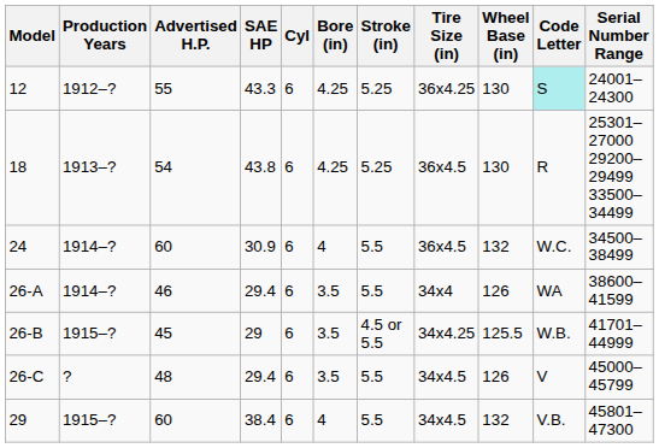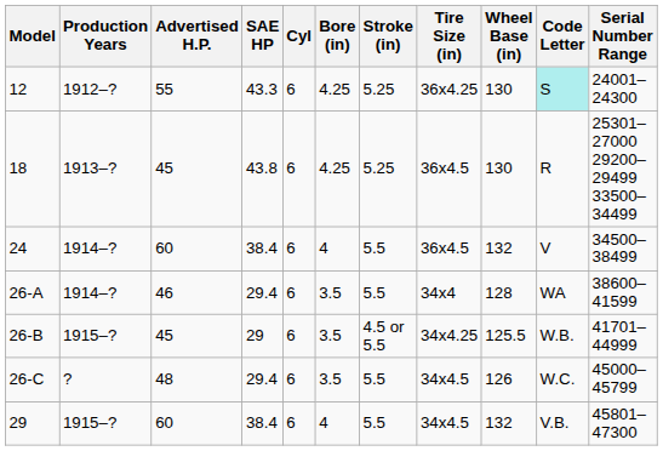 <table class="wikitable">
 <tr>
 <th>Model</th>
 <th>Production Years</th>
 <th>Advertised H.P.</th>
 <th>SAE HP</th>
 <th>Cyl</th>
 <th>Bore (in)</th>
 <th>Stroke (in)</th>
 <th>Tire Size (in)</th>
 <th>Wheel Base (in)</th>
 <th>Code Letter</th>
 <th>Serial<br>Number<br>Range</th>
 </tr>
 <tr>
 <td>12</td>
 <td>1912–?</td>
 <td>55</td>
 <td>43.3</td>
 <td>6</td>
 <td>4.25</td>
 <td>5.25</td>
 <td>36x4.25</td>
 <td>130</td>
 <td style="background: paleturquoise;">S</td>
 <td>24001–24300</td>
 </tr>
 <tr>
 <td>18</td>
 <td>1913–?</td>
-<td>54</td>
+<td>45</td>
 <td>43.8</td>
 <td>6</td>
 <td>4.25</td>
 <td>5.25</td>
 <td>36x4.5</td>
 <td>130</td>
 <td>R</td>
 <td>25301–27000<br>29200–29499<br>33500–34499</td>
 </tr>
 <tr>
 <td>24</td>
 <td>1914–?</td>
 <td>60</td>
-<td>30.9</td>
+<td>38.4</td>
 <td>6</td>
 <td>4</td>
 <td>5.5</td>
 <td>36x4.5</td>
 <td>132</td>
-<td>W.C.</td>
+<td>V</td>
 <td>34500–38499</td>
 </tr>
 <tr>
 <td>26-A</td>
 <td>1914–?</td>
 <td>46</td>
 <td>29.4</td>
 <td>6</td>
 <td>3.5</td>
 <td>5.5</td>
 <td>34x4</td>
-<td>126</td>
+<td>128</td>
 <td>WA</td>
 <td>38600–41599</td>
 </tr>
 <tr>
 <td>26-B</td>
 <td>1915–?</td>
 <td>45</td>
 <td>29</td>
 <td>6</td>
 <td>3.5</td>
 <td>4.5 or 5.5</td>
 <td>34x4.25</td>
 <td>125.5</td>
 <td>W.B.</td>
 <td>41701–44999</td>
 </tr>
 <tr>
 <td>26-C</td>
 <td>?</td>
 <td>48</td>
 <td>29.4</td>
 <td>6</td>
 <td>3.5</td>
 <td>5.5</td>
 <td>34x4.5</td>
 <td>126</td>
-<td>V</td>
+<td>W.C.</td>
 <td>45000–45799</td>
 </tr>
 <tr>
 <td>29</td>
 <td>1915–?</td>
 <td>60</td>
 <td>38.4</td>
 <td>6</td>
 <td>4</td>
 <td>5.5</td>
 <td>34x4.5</td>
 <td>132</td>
 <td>V.B.</td>
 <td>45801–47300</td>
 </tr>
 </table>
